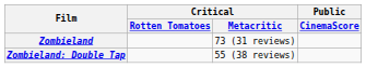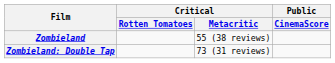 <table class="wikitable plainrowheaders unsortable" style="text-align: center">
 <tr>
 <th scope="col" rowspan="2">Film</th>
 <th scope="col" colspan="2">Critical</th>
 <th scope="col" colspan="2">Public</th>
 </tr>
 <tr>
 <th scope="col"><a href='#'>Rotten Tomatoes</a></th>
 <th scope="col"><a href='#'>Metacritic</a></th>
 <th scope="col"><a href='#'>CinemaScore</a></th>
 </tr>
 <tr>
 <th scope="row"><em><a href='#'>Zombieland</a></em></th>
 <td></td>
-<td>73 (31 reviews)</td>
+<td>55 (38 reviews)</td>
 <td></td>
 </tr>
 <tr>
 <th scope="row"><em><a href='#'>Zombieland: Double Tap</a></em></th>
 <td></td>
-<td>55 (38 reviews)</td>
+<td>73 (31 reviews)</td>
 <td></td>
 </tr>
 </table>
